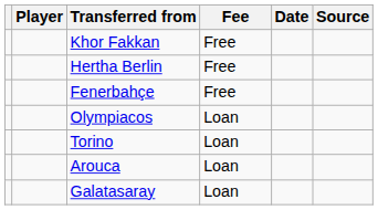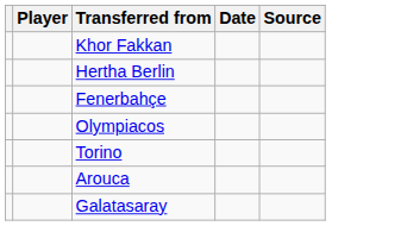 <table class="wikitable plainrowheaders sortable">
 <tr>
 <th></th>
 <th scope="col">Player</th>
 <th>Transferred from</th>
-<th style="width: 65px;">Fee</th>
 <th scope="col">Date</th>
 <th scope="col">Source</th>
 </tr>
 <tr>
 <td align="center"></td>
 <td></td>
 <td> <a href='#'>Khor Fakkan</a></td>
-<td>Free</td>
 <td></td>
 <td></td>
 </tr>
 <tr>
 <td align="center"></td>
 <td></td>
 <td> <a href='#'>Hertha Berlin</a></td>
-<td>Free</td>
 <td></td>
 <td></td>
 </tr>
 <tr>
 <td align="center"></td>
 <td></td>
 <td> <a href='#'>Fenerbahçe</a></td>
-<td>Free</td>
 <td></td>
 <td></td>
 </tr>
 <tr>
 <td align="center"></td>
 <td></td>
 <td> <a href='#'>Olympiacos</a></td>
-<td>Loan</td>
 <td></td>
 <td></td>
 </tr>
 <tr>
 <td align="center"></td>
 <td></td>
 <td> <a href='#'>Torino</a></td>
-<td>Loan</td>
 <td></td>
 <td></td>
 </tr>
 <tr>
 <td align="center"></td>
 <td></td>
 <td> <a href='#'>Arouca</a></td>
-<td>Loan</td>
 <td></td>
 <td></td>
 </tr>
 <tr>
 <td align="center"></td>
 <td></td>
 <td> <a href='#'>Galatasaray</a></td>
-<td>Loan</td>
 <td></td>
 <td></td>
 </tr>
 </table>
